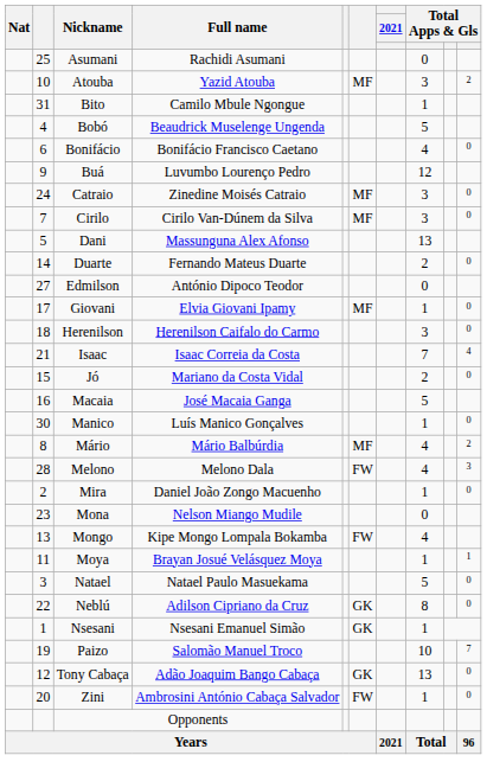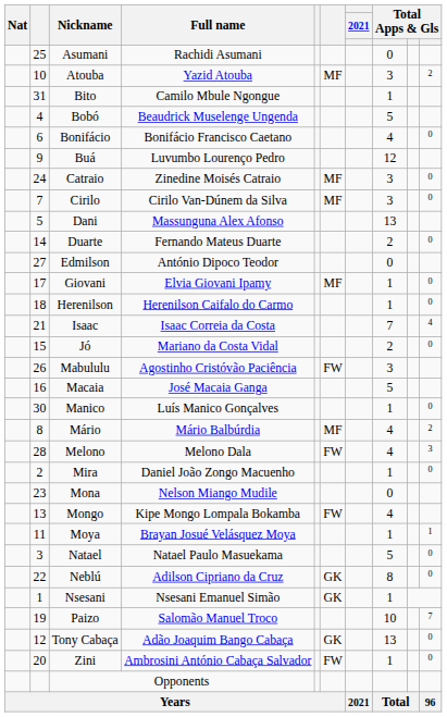 <table class="wikitable plainrowheaders sortable" style="text-align:center">
 <tr>
 <th scope="col" rowspan="3">Nat</th>
 <th scope="col" rowspan="3"></th>
 <th scope="col" rowspan="3">Nickname</th>
 <th scope="col" rowspan="3">Full name</th>
 <th scope="col" rowspan="3"></th>
 <th scope="col" rowspan="3"></th>
 <th colspan="1"><small></small></th>
 <th colspan="3" rowspan="2">Total<br>Apps & Gls</th>
 </tr>
 <tr>
 <th colspan="1"><small><a href='#'>2021</a></small></th>
 </tr>
 <tr>
 <th scope="col" rowspan="1"><small><sup></sup></small></th>
 <th scope="col" rowspan="1"><small><sup></sup></small></th>
 <th scope="col" rowspan="1"><small><sup></sup></small></th>
 <th scope="col" rowspan="1"><small><sup></sup></small></th>
 </tr>
 <tr>
 <td></td>
 <td>25</td>
 <td>Asumani</td>
 <td>Rachidi Asumani</td>
 <td></td>
 <td data-sort-value="3"></td>
 <td></td>
 <td data-sort-value="21">0</td>
 <td></td>
 <td></td>
 </tr>
 <tr>
 <td></td>
 <td>10</td>
 <td>Atouba</td>
 <td><a href='#'>Yazid Atouba</a></td>
 <td></td>
 <td data-sort-value="3">MF</td>
 <td></td>
 <td data-sort-value="19">3</td>
 <td data-sort-value="381"><small><sup></sup></small></td>
 <td data-sort-value="89"><small><sup>2</sup></small></td>
 </tr>
 <tr>
 <td></td>
 <td>31</td>
 <td>Bito</td>
 <td>Camilo Mbule Ngongue</td>
 <td></td>
 <td data-sort-value="3"></td>
 <td></td>
 <td data-sort-value="20">1</td>
 <td></td>
 <td></td>
 </tr>
 <tr>
 <td></td>
 <td data-sort-value="04">4</td>
 <td>Bobó</td>
 <td><a href='#'>Beaudrick Muselenge Ungenda</a></td>
 <td></td>
 <td data-sort-value="2"></td>
 <td></td>
 <td data-sort-value="16">5</td>
 <td data-sort-value="262"><small><sup></sup></small></td>
 <td data-sort-value="81"><small><sup></sup></small></td>
 </tr>
 <tr>
 <td></td>
 <td data-sort-value="06">6</td>
 <td>Bonifácio</td>
 <td>Bonifácio Francisco Caetano</td>
 <td></td>
 <td data-sort-value="2"></td>
 <td></td>
 <td data-sort-value="17">4</td>
 <td data-sort-value="379"><small><sup></sup></small></td>
 <td data-sort-value="91"><small><sup>0</sup></small></td>
 </tr>
 <tr>
 <td></td>
 <td data-sort-value="09">9</td>
 <td>Buá</td>
 <td>Luvumbo Lourenço Pedro</td>
 <td></td>
 <td data-sort-value="3"></td>
 <td></td>
 <td data-sort-value="11">12</td>
 <td data-sort-value="157"><small><sup></sup></small></td>
 <td data-sort-value="71"><small><sup></sup></small></td>
 </tr>
 <tr>
 <td></td>
 <td>24</td>
 <td>Catraio</td>
 <td>Zinedine Moisés Catraio</td>
 <td></td>
 <td data-sort-value="3">MF</td>
 <td></td>
 <td data-sort-value="18">3</td>
 <td data-sort-value="390"><small><sup></sup></small></td>
 <td data-sort-value="91"><small><sup>0</sup></small></td>
 </tr>
 <tr>
 <td></td>
 <td data-sort-value="07">7</td>
 <td>Cirilo</td>
 <td>Cirilo Van-Dúnem da Silva</td>
 <td></td>
 <td data-sort-value="3">MF</td>
 <td></td>
 <td data-sort-value="18">3</td>
 <td data-sort-value="393"><small><sup></sup></small></td>
 <td data-sort-value="91"><small><sup>0</sup></small></td>
 </tr>
 <tr>
 <td></td>
 <td data-sort-value="05">5</td>
 <td>Dani</td>
 <td><a href='#'>Massunguna Alex Afonso</a></td>
 <td></td>
 <td data-sort-value="2"></td>
 <td></td>
 <td data-sort-value="09">13</td>
 <td data-sort-value="86"><small><sup></sup></small></td>
 <td data-sort-value="79"><small><sup></sup></small></td>
 </tr>
 <tr>
 <td></td>
 <td>14</td>
 <td>Duarte</td>
 <td>Fernando Mateus Duarte</td>
 <td></td>
 <td data-sort-value="3"></td>
 <td></td>
 <td data-sort-value="19">2</td>
 <td data-sort-value="399"><small><sup></sup></small></td>
 <td data-sort-value="91"><small><sup>0</sup></small></td>
 </tr>
 <tr>
 <td></td>
 <td>27</td>
 <td>Edmilson</td>
 <td>António Dipoco Teodor</td>
 <td></td>
 <td data-sort-value="3"></td>
 <td></td>
 <td data-sort-value="21">0</td>
 <td></td>
 <td></td>
 </tr>
 <tr>
 <td></td>
 <td>17</td>
 <td>Giovani</td>
 <td><a href='#'>Elvia Giovani Ipamy</a></td>
 <td></td>
 <td data-sort-value="3">MF</td>
 <td></td>
 <td data-sort-value="20">1</td>
 <td data-sort-value="399"><small><sup></sup></small></td>
 <td data-sort-value="91"><small><sup>0</sup></small></td>
 </tr>
 <tr>
 <td></td>
 <td>18</td>
 <td>Herenilson</td>
 <td><a href='#'>Herenilson Caifalo do Carmo</a></td>
 <td></td>
 <td data-sort-value="3"></td>
 <td></td>
-<td data-sort-value="20">3</td>
+<td data-sort-value="20">1</td>
 <td data-sort-value="399"><small><sup></sup></small></td>
 <td data-sort-value="91"><small><sup>0</sup></small></td>
 </tr>
 <tr>
 <td></td>
 <td>21</td>
 <td>Isaac</td>
 <td><a href='#'>Isaac Correia da Costa</a></td>
 <td></td>
 <td data-sort-value="2"></td>
 <td></td>
 <td data-sort-value="14">7</td>
 <td data-sort-value="229"><small><sup></sup></small></td>
 <td data-sort-value="87"><small><sup>4</sup></small></td>
 </tr>
 <tr>
 <td></td>
 <td>15</td>
 <td data-sort-value="Jo">Jó</td>
 <td><a href='#'>Mariano da Costa Vidal</a></td>
 <td></td>
 <td data-sort-value="2"></td>
 <td></td>
 <td data-sort-value="19">2</td>
 <td data-sort-value="396"><small><sup></sup></small></td>
 <td data-sort-value="91"><small><sup>0</sup></small></td>
+</tr>
+<tr>
+<td></td>
+<td>26</td>
+<td>Mabululu</td>
+<td><a href='#'>Agostinho Cristóvão Paciência</a></td>
+<td></td>
+<td data-sort-value="4">FW</td>
+<td></td>
+<td data-sort-value="18">3</td>
+<td data-sort-value="331"><small><sup></sup></small></td>
+<td data-sort-value="55"><small><sup></sup></small></td>
 </tr>
 <tr>
 <td></td>
 <td>16</td>
 <td>Macaia</td>
 <td data-sort-value="Jose M"><a href='#'>José Macaia Ganga</a></td>
 <td></td>
 <td data-sort-value="3"></td>
 <td></td>
 <td data-sort-value="16">5</td>
 <td data-sort-value="279"><small><sup></sup></small></td>
 <td data-sort-value="88"><small><sup></sup></small></td>
 </tr>
 <tr>
 <td></td>
 <td>30</td>
 <td>Manico</td>
 <td>Luís Manico Gonçalves</td>
 <td></td>
 <td data-sort-value="3"></td>
 <td></td>
 <td data-sort-value="20">1</td>
 <td data-sort-value="399"><small><sup></sup></small></td>
 <td data-sort-value="91"><small><sup>0</sup></small></td>
 </tr>
 <tr>
 <td></td>
 <td data-sort-value="08">8</td>
 <td data-sort-value="Mario Ce">Mário</td>
 <td data-sort-value="Mario C"><a href='#'>Mário Balbúrdia</a></td>
 <td></td>
 <td data-sort-value="3">MF</td>
 <td></td>
 <td data-sort-value="17">4</td>
 <td data-sort-value="331"><small><sup></sup></small></td>
 <td data-sort-value="89"><small><sup>2</sup></small></td>
 </tr>
 <tr>
 <td></td>
 <td>28</td>
 <td>Melono</td>
 <td>Melono  Dala</td>
 <td></td>
 <td data-sort-value="4">FW</td>
 <td></td>
 <td data-sort-value="17">4</td>
 <td data-sort-value="380"><small><sup></sup></small></td>
 <td data-sort-value="88"><small><sup>3</sup></small></td>
 </tr>
 <tr>
 <td></td>
 <td data-sort-value="02">2</td>
 <td>Mira</td>
 <td>Daniel João Zongo Macuenho</td>
 <td></td>
 <td data-sort-value="2"></td>
 <td></td>
 <td data-sort-value="20">1</td>
 <td data-sort-value="399"><small><sup></sup></small></td>
 <td data-sort-value="91"><small><sup>0</sup></small></td>
 </tr>
 <tr>
 <td></td>
 <td>23</td>
 <td>Mona</td>
 <td><a href='#'>Nelson Miango Mudile</a></td>
 <td></td>
 <td data-sort-value="2"></td>
 <td></td>
 <td data-sort-value="21">0</td>
 <td></td>
 <td></td>
 </tr>
 <tr>
 <td></td>
 <td>13</td>
 <td>Mongo</td>
 <td>Kipe Mongo Lompala Bokamba</td>
 <td></td>
 <td data-sort-value="4">FW</td>
 <td></td>
 <td data-sort-value="17">4</td>
 <td data-sort-value="308"><small><sup></sup></small></td>
 <td data-sort-value="77"><small><sup></sup></small></td>
 </tr>
 <tr>
 <td></td>
 <td>11</td>
 <td>Moya</td>
 <td><a href='#'>Brayan Josué Velásquez Moya</a></td>
 <td></td>
 <td data-sort-value="3"></td>
 <td></td>
 <td data-sort-value="20">1</td>
 <td data-sort-value="398"><small><sup></sup></small></td>
 <td data-sort-value="90"><small><sup>1</sup></small></td>
 </tr>
 <tr>
 <td></td>
 <td data-sort-value="03">3</td>
 <td>Natael</td>
 <td>Natael Paulo Masuekama</td>
 <td></td>
 <td data-sort-value="2"></td>
 <td></td>
 <td data-sort-value="16">5</td>
 <td data-sort-value="317"><small><sup></sup></small></td>
 <td data-sort-value="91"><small><sup>0</sup></small></td>
 </tr>
 <tr>
 <td></td>
 <td>22</td>
 <td>Neblú</td>
 <td><a href='#'>Adilson Cipriano da Cruz</a></td>
 <td></td>
 <td data-sort-value="1">GK</td>
 <td></td>
 <td data-sort-value="13">8</td>
 <td data-sort-value="320"><small><sup></sup></small></td>
 <td data-sort-value="91"><small><sup>0</sup></small></td>
 </tr>
 <tr>
 <td></td>
 <td data-sort-value="01">1</td>
 <td>Nsesani</td>
 <td>Nsesani Emanuel Simão</td>
 <td></td>
 <td data-sort-value="1">GK</td>
 <td></td>
 <td data-sort-value="20">1</td>
 <td colspan=2 data-sort-value="401"><small><sup></sup></small></td>
 </tr>
 <tr>
 <td></td>
 <td>19</td>
 <td>Paizo</td>
 <td><a href='#'>Salomão Manuel Troco</a></td>
 <td></td>
 <td data-sort-value="2"></td>
 <td></td>
 <td data-sort-value="11">10</td>
 <td data-sort-value="167"><small><sup></sup></small></td>
 <td data-sort-value="84"><small><sup>7</sup></small></td>
 </tr>
 <tr>
 <td></td>
 <td>12</td>
 <td>Tony Cabaça</td>
 <td data-sort-value="Adao"><a href='#'>Adão Joaquim Bango Cabaça</a></td>
 <td></td>
 <td data-sort-value="1">GK</td>
 <td></td>
 <td data-sort-value="08">13</td>
 <td data-sort-value="224"><small><sup></sup></small></td>
 <td data-sort-value="91"><small><sup>0</sup></small></td>
 </tr>
 <tr>
 <td></td>
 <td>20</td>
 <td>Zini</td>
 <td><a href='#'>Ambrosini António Cabaça Salvador</a></td>
 <td></td>
 <td data-sort-value="4">FW</td>
 <td></td>
 <td data-sort-value="20">1</td>
 <td data-sort-value="398"><small><sup></sup></small></td>
 <td data-sort-value="91"><small><sup>0</sup></small></td>
 </tr>
 <tr>
 <td></td>
 <td></td>
 <td colspan=2 data-sort-value="zz">Opponents</td>
 <td></td>
 <td></td>
 <td></td>
 <td></td>
 <td></td>
 <td></td>
 </tr>
 <tr>
 <th colspan=6>Years</th>
 <th><small>2021</small></th>
 <th colspan=2>Total</th>
 <th><small>96</small></th>
 </tr>
 </table>
